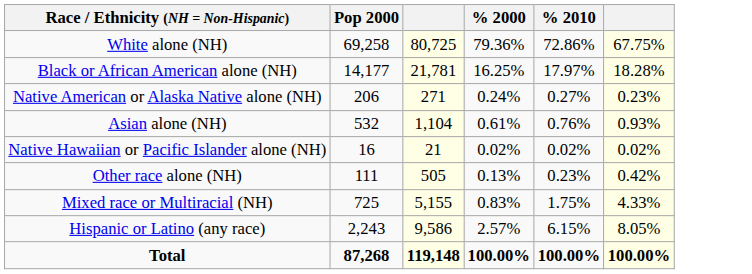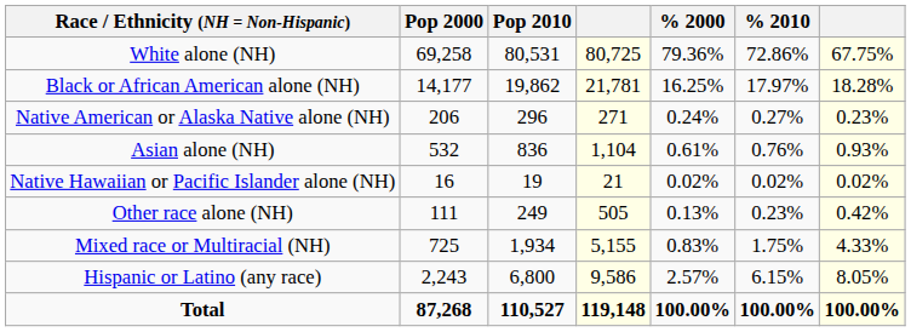 <table class="wikitable" style="text-align:center;">
 <tr>
 <th>Race / Ethnicity <small>(<em>NH = Non-Hispanic</em>)</small></th>
 <th>Pop 2000</th>
+<th>Pop 2010</th>
 <th></th>
 <th>% 2000</th>
 <th>% 2010</th>
 <th></th>
 </tr>
 <tr>
 <td><a href='#'>White</a> alone (NH)</td>
 <td>69,258</td>
+<td>80,531</td>
 <td style="background: #ffffe6; ">80,725</td>
 <td>79.36%</td>
 <td>72.86%</td>
 <td style="background: #ffffe6;">67.75%</td>
 </tr>
 <tr>
 <td><a href='#'>Black or African American</a> alone (NH)</td>
 <td>14,177</td>
+<td>19,862</td>
 <td style="background: #ffffe6;">21,781</td>
 <td>16.25%</td>
 <td>17.97%</td>
 <td style="background: #ffffe6;">18.28%</td>
 </tr>
 <tr>
 <td><a href='#'>Native American</a> or <a href='#'>Alaska Native</a> alone (NH)</td>
 <td>206</td>
+<td>296</td>
 <td style="background: #ffffe6;">271</td>
 <td>0.24%</td>
 <td>0.27%</td>
 <td style="background: #ffffe6;">0.23%</td>
 </tr>
 <tr>
 <td><a href='#'>Asian</a> alone (NH)</td>
 <td>532</td>
+<td>836</td>
 <td style="background: #ffffe6;">1,104</td>
 <td>0.61%</td>
 <td>0.76%</td>
 <td style="background: #ffffe6;">0.93%</td>
 </tr>
 <tr>
 <td><a href='#'>Native Hawaiian</a> or <a href='#'>Pacific Islander</a> alone (NH)</td>
 <td>16</td>
+<td>19</td>
 <td style="background: #ffffe6;">21</td>
 <td>0.02%</td>
 <td>0.02%</td>
 <td style="background: #ffffe6;">0.02%</td>
 </tr>
 <tr>
 <td><a href='#'>Other race</a> alone (NH)</td>
 <td>111</td>
+<td>249</td>
 <td style="background: #ffffe6;">505</td>
 <td>0.13%</td>
 <td>0.23%</td>
 <td style="background: #ffffe6;">0.42%</td>
 </tr>
 <tr>
 <td><a href='#'>Mixed race or Multiracial</a> (NH)</td>
 <td>725</td>
+<td>1,934</td>
 <td style="background: #ffffe6;">5,155</td>
 <td>0.83%</td>
 <td>1.75%</td>
 <td style="background: #ffffe6;">4.33%</td>
 </tr>
 <tr>
 <td><a href='#'>Hispanic or Latino</a> (any race)</td>
 <td>2,243</td>
+<td>6,800</td>
 <td style="background: #ffffe6;">9,586</td>
 <td>2.57%</td>
 <td>6.15%</td>
 <td style="background: #ffffe6;">8.05%</td>
 </tr>
 <tr>
 <td><strong>Total</strong></td>
 <td><strong>87,268</strong></td>
+<td><strong>110,527</strong></td>
 <td style="background: #ffffe6;"><strong>119,148</strong></td>
 <td><strong>100.00%</strong></td>
 <td><strong>100.00%</strong></td>
 <td style="background: #ffffe6;"><strong>100.00%</strong></td>
 </tr>
 </table>
